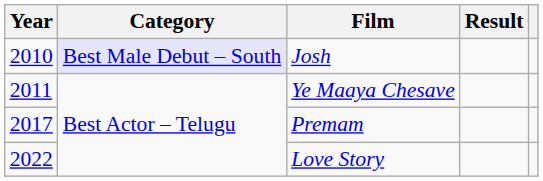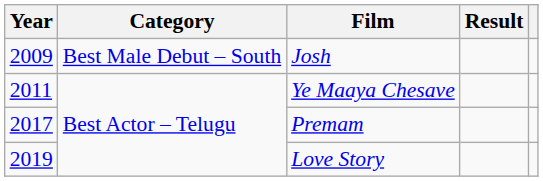 <table class="wikitable">
 <tr>
 <th>Year</th>
 <th>Category</th>
 <th>Film</th>
 <th>Result</th>
 <th></th>
 </tr>
 <tr>
-<td><a href='#'>2010</a></td>
-<td style="background: lavender;"><a href='#'>Best Male Debut – South</a></td>
+<td><a href='#'>2009</a></td>
+<td><a href='#'>Best Male Debut – South</a></td>
 <td><em><a href='#'>Josh</a></em></td>
 <td></td>
 <td></td>
 </tr>
 <tr>
 <td><a href='#'>2011</a></td>
 <td rowspan="3"><a href='#'>Best Actor – Telugu</a></td>
 <td><em><a href='#'>Ye Maaya Chesave</a></em></td>
 <td></td>
 <td></td>
 </tr>
 <tr>
 <td><a href='#'>2017</a></td>
 <td><em><a href='#'>Premam</a></em></td>
 <td></td>
 <td></td>
 </tr>
 <tr>
-<td><a href='#'>2022</a></td>
+<td><a href='#'>2019</a></td>
 <td><em><a href='#'>Love Story</a></em></td>
 <td></td>
 <td></td>
 </tr>
 </table>
